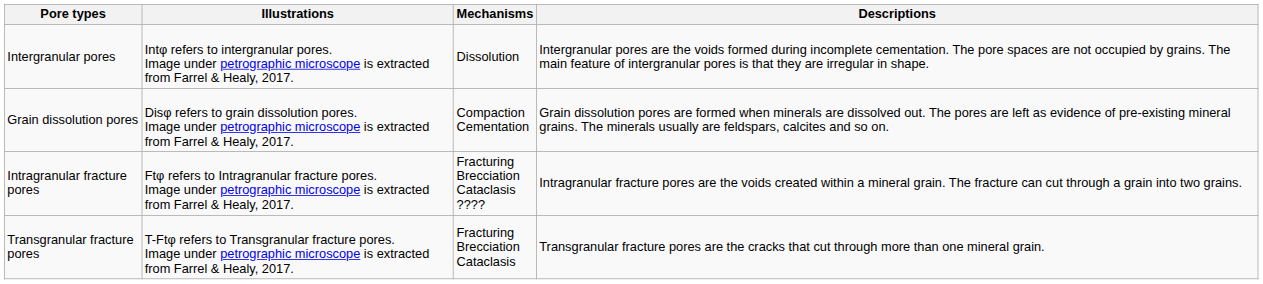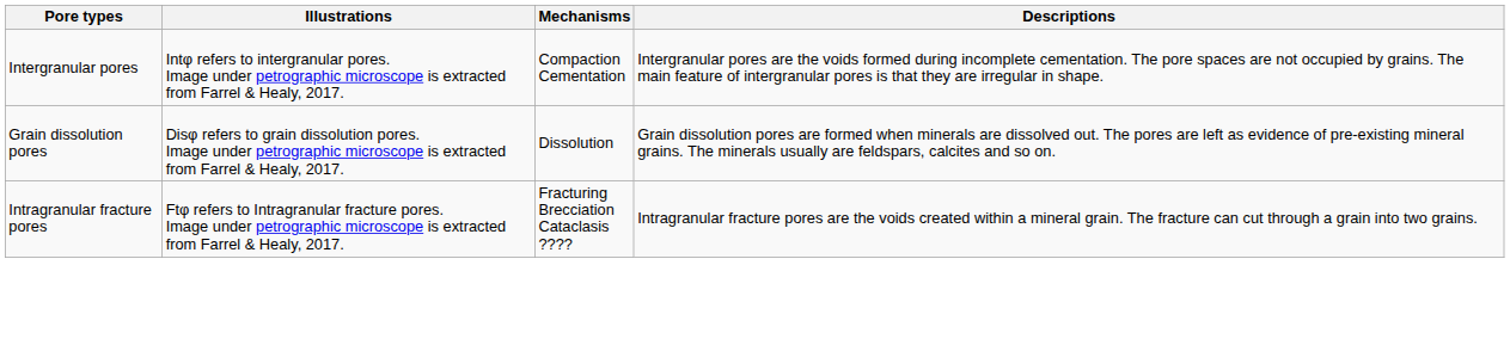 <table class="wikitable">
 <tr>
 <th>Pore types</th>
 <th>Illustrations</th>
 <th>Mechanisms</th>
 <th>Descriptions</th>
 </tr>
 <tr>
 <td>Intergranular pores</td>
 <td><br>Intφ refers to intergranular pores.<br>Image under <a href='#'>petrographic microscope</a> is extracted from Farrel & Healy, 2017.</td>
-<td>Dissolution</td>
+<td>Compaction<br>Cementation</td>
 <td>Intergranular pores are the voids formed during incomplete cementation. The pore spaces are not occupied by grains. The main feature of intergranular pores is that they are irregular in shape.</td>
 </tr>
 <tr>
 <td>Grain dissolution pores</td>
 <td><br>Disφ refers to grain dissolution pores.<br>Image under <a href='#'>petrographic microscope</a> is extracted from Farrel & Healy, 2017.</td>
-<td>Compaction<br>Cementation</td>
+<td>Dissolution</td>
 <td>Grain dissolution pores are formed when minerals are dissolved out. The pores are left as evidence of pre-existing mineral grains. The minerals usually are feldspars, calcites and so on.</td>
 </tr>
 <tr>
 <td>Intragranular fracture pores</td>
 <td><br>Ftφ refers to Intragranular fracture pores.<br>Image under <a href='#'>petrographic microscope</a> is extracted from Farrel & Healy, 2017.</td>
 <td>Fracturing<br>Brecciation<br>Cataclasis<br>????</td>
 <td>Intragranular fracture pores are the voids created within a mineral grain. The fracture can cut through a grain into two grains.</td>
 </tr>
-<tr>
-<td>Transgranular fracture pores</td>
-<td><br>T-Ftφ refers to Transgranular fracture pores.<br>Image under <a href='#'>petrographic microscope</a> is extracted from Farrel & Healy, 2017.</td>
-<td>Fracturing<br>Brecciation<br>Cataclasis</td>
-<td>Transgranular fracture pores are the cracks that cut through more than one mineral grain.</td>
-</tr>
 </table>
